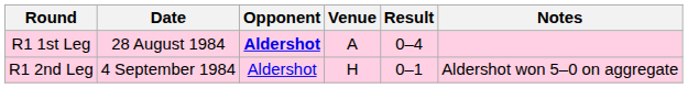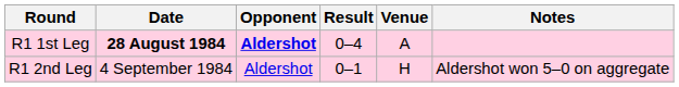 <table class="wikitable" style="text-align:center">
 <tr>
 <th>Round</th>
 <th>Date</th>
 <th>Opponent</th>
+<th>Result</th>
 <th>Venue</th>
-<th>Result</th>
 <th>Notes</th>
 </tr>
 <tr style="background-color: #ffd0e3;">
 <td>R1 1st Leg</td>
-<td>28 August 1984</td>
+<td><strong>28 August 1984</strong></td>
 <td><strong><a href='#'>Aldershot</a></strong></td>
+<td>0–4</td>
 <td>A</td>
-<td>0–4</td>
 <td></td>
 </tr>
 <tr style="background-color: #ffd0e3;">
 <td>R1 2nd Leg</td>
 <td>4 September 1984</td>
 <td><a href='#'>Aldershot</a></td>
+<td>0–1</td>
 <td>H</td>
-<td>0–1</td>
 <td>Aldershot won 5–0 on aggregate</td>
 </tr>
 </table>
